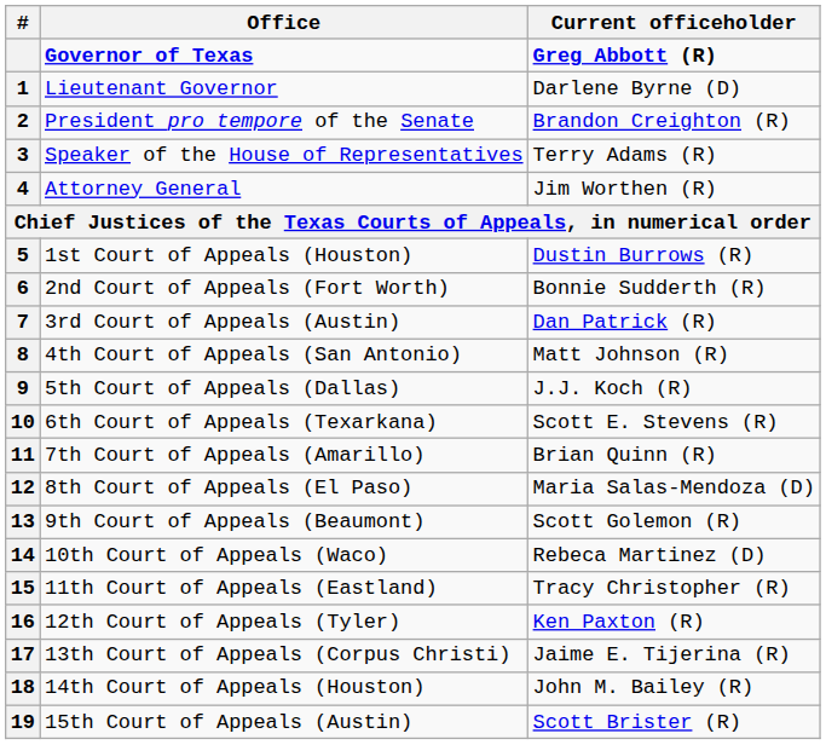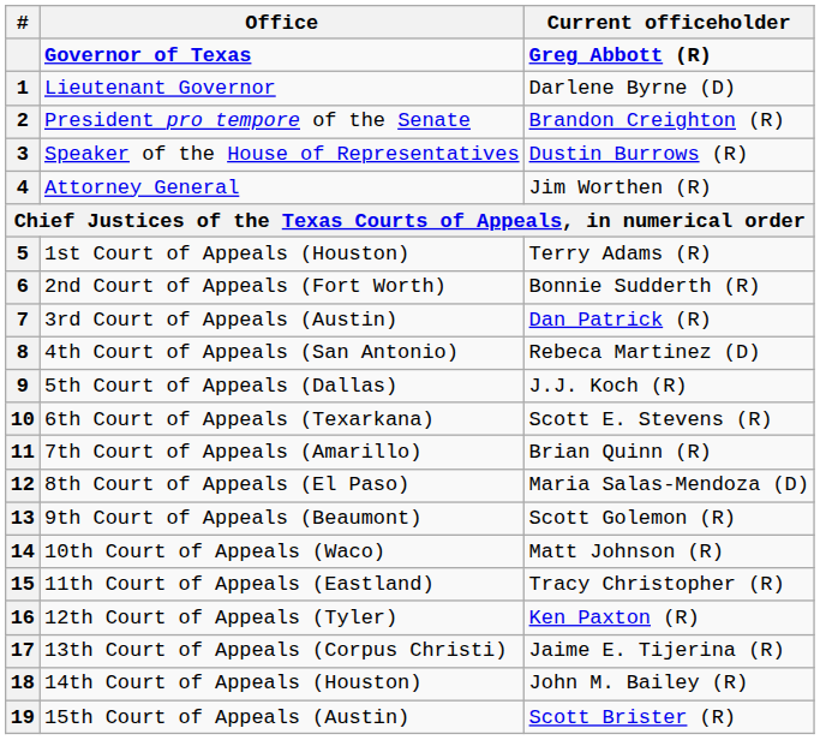 <table class=wikitable>
 <tr>
 <th>#</th>
 <th>Office</th>
 <th>Current officeholder</th>
 </tr>
 <tr>
 <th></th>
 <td><strong><a href='#'>Governor of Texas</a></strong></td>
 <td><strong><a href='#'>Greg Abbott</a> (R)</strong></td>
 </tr>
 <tr>
 <th>1</th>
 <td><a href='#'>Lieutenant Governor</a></td>
 <td>Darlene Byrne (D)</td>
 </tr>
 <tr>
 <th>2</th>
 <td><a href='#'>President <em>pro tempore</em></a> of the <a href='#'>Senate</a></td>
 <td><a href='#'>Brandon Creighton</a> (R)</td>
 </tr>
 <tr>
 <th>3</th>
 <td><a href='#'>Speaker</a> of the <a href='#'>House of Representatives</a></td>
-<td>Terry Adams (R)</td>
+<td><a href='#'>Dustin Burrows</a> (R)</td>
 </tr>
 <tr>
 <th>4</th>
 <td><a href='#'>Attorney General</a></td>
 <td>Jim Worthen (R)</td>
 </tr>
 <tr>
 <th colspan=3>Chief Justices of the <a href='#'>Texas Courts of Appeals</a>, in numerical order</th>
 </tr>
 <tr>
 <th>5</th>
 <td>1st Court of Appeals (Houston)</td>
-<td><a href='#'>Dustin Burrows</a> (R)</td>
+<td>Terry Adams (R)</td>
 </tr>
 <tr>
 <th>6</th>
 <td>2nd Court of Appeals (Fort Worth)</td>
 <td>Bonnie Sudderth (R)</td>
 </tr>
 <tr>
 <th>7</th>
 <td>3rd Court of Appeals (Austin)</td>
 <td><a href='#'>Dan Patrick</a> (R)</td>
 </tr>
 <tr>
 <th>8</th>
 <td>4th Court of Appeals (San Antonio)</td>
-<td>Matt Johnson (R)</td>
+<td>Rebeca Martinez (D)</td>
 </tr>
 <tr>
 <th>9</th>
 <td>5th Court of Appeals (Dallas)</td>
 <td>J.J. Koch (R)</td>
 </tr>
 <tr>
 <th>10</th>
 <td>6th Court of Appeals (Texarkana)</td>
 <td>Scott E. Stevens (R)</td>
 </tr>
 <tr>
 <th>11</th>
 <td>7th Court of Appeals (Amarillo)</td>
 <td>Brian Quinn (R)</td>
 </tr>
 <tr>
 <th>12</th>
 <td>8th Court of Appeals (El Paso)</td>
 <td>Maria Salas-Mendoza (D)</td>
 </tr>
 <tr>
 <th>13</th>
 <td>9th Court of Appeals (Beaumont)</td>
 <td>Scott Golemon (R)</td>
 </tr>
 <tr>
 <th>14</th>
 <td>10th Court of Appeals (Waco)</td>
-<td>Rebeca Martinez (D)</td>
+<td>Matt Johnson (R)</td>
 </tr>
 <tr>
 <th>15</th>
 <td>11th Court of Appeals (Eastland)</td>
 <td>Tracy Christopher (R)</td>
 </tr>
 <tr>
 <th>16</th>
 <td>12th Court of Appeals (Tyler)</td>
 <td><a href='#'>Ken Paxton</a> (R)</td>
 </tr>
 <tr>
 <th>17</th>
 <td>13th Court of Appeals (Corpus Christi)</td>
 <td>Jaime E. Tijerina (R)</td>
 </tr>
 <tr>
 <th>18</th>
 <td>14th Court of Appeals (Houston)</td>
 <td>John M. Bailey (R)</td>
 </tr>
 <tr>
 <th>19</th>
 <td>15th Court of Appeals (Austin)</td>
 <td><a href='#'>Scott Brister</a> (R)</td>
 </tr>
 </table>
